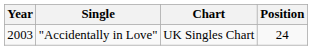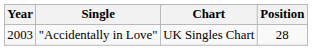 <table class="wikitable">
 <tr>
 <th>Year</th>
 <th>Single</th>
 <th>Chart</th>
 <th>Position</th>
 </tr>
 <tr>
 <td>2003</td>
 <td>"Accidentally in Love"</td>
 <td>UK Singles Chart</td>
-<td align="center">24</td>
+<td align="center">28</td>
 </tr>
 </table>
